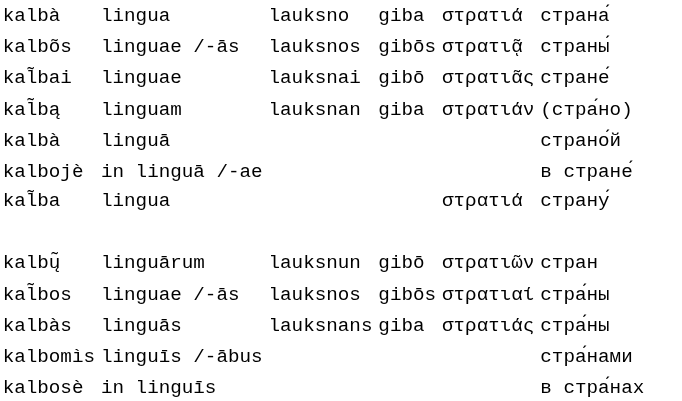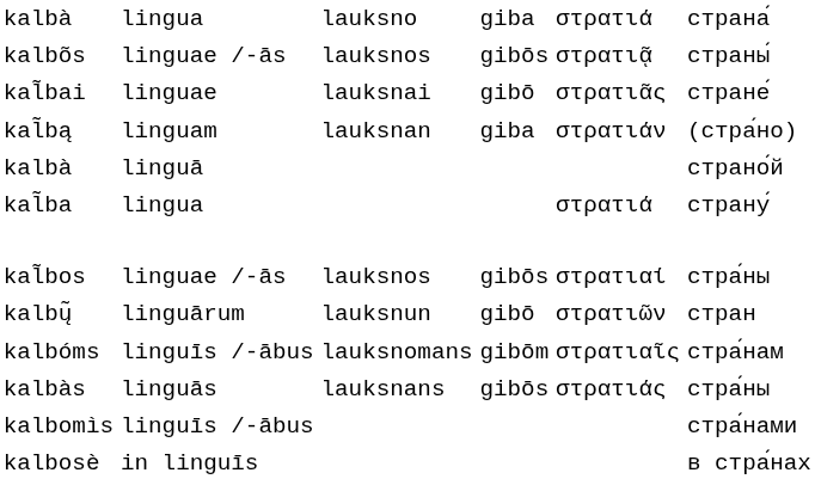 <table class="toccolours" style="line-height: 1.3em; float:none; padding: 10px 15px 10px 15px;">
 <tr>
 <td style="padding: 0px 0px 10px 0px;"></td>
 <td style="padding: 0px 0px 10px 0px;"></td>
 <td style="padding: 0px 0px 10px 0px;"></td>
 <td style="padding: 0px 0px 10px 0px;"></td>
 <td style="padding: 0px 0px 10px 0px;"></td>
 <td style="padding: 0px 0px 10px 0px;"></td>
 </tr>
 <tr>
 <td>kalbà</td>
 <td>lingua</td>
 <td>lauksno</td>
 <td>giba</td>
 <td>στρατιά</td>
 <td>страна́</td>
 </tr>
 <tr>
 <td>kalbõs</td>
 <td>linguae /-ās</td>
 <td>lauksnos</td>
 <td>gibōs</td>
 <td>στρατιᾷ</td>
 <td>страны́</td>
 </tr>
 <tr>
 <td>kal̃bai</td>
 <td>linguae</td>
 <td>lauksnai</td>
 <td>gibō</td>
 <td>στρατιᾶς</td>
 <td>стране́</td>
 </tr>
 <tr>
 <td>kal̃bą</td>
 <td>linguam</td>
 <td>lauksnan</td>
 <td>giba</td>
 <td>στρατιάν</td>
 <td>(стра́нo)</td>
 </tr>
 <tr>
 <td>kalbà</td>
 <td>linguā</td>
 <td></td>
 <td></td>
 <td></td>
 <td>страно́й</td>
 </tr>
 <tr>
-<td>kalbojè</td>
-<td>in linguā /-ae</td>
-<td></td>
-<td></td>
-<td></td>
-<td>в стране́</td>
-</tr>
-<tr>
 <td>kal̃ba</td>
 <td>lingua</td>
 <td></td>
 <td></td>
 <td>στρατιά</td>
 <td>страну́</td>
 </tr>
 <tr>
 <td> </td>
 </tr>
 <tr>
+<td>kal̃bos</td>
+<td>linguae /-ās</td>
+<td>lauksnos</td>
+<td>gibōs</td>
+<td>στρατιαί</td>
+<td>стра́ны</td>
+</tr>
+<tr>
 <td>kalbų̃</td>
 <td>linguārum</td>
 <td>lauksnun</td>
 <td>gibō</td>
 <td>στρατιῶν</td>
 <td>стран</td>
 </tr>
 <tr>
-<td>kal̃bos</td>
-<td>linguae /-ās</td>
-<td>lauksnos</td>
-<td>gibōs</td>
-<td>στρατιαί</td>
-<td>стра́ны</td>
+<td>kalbóms</td>
+<td>linguīs /-ābus</td>
+<td>lauksnomans</td>
+<td>gibōm</td>
+<td>στρατιαῖς</td>
+<td>стра́нам</td>
 </tr>
 <tr>
 <td>kalbàs</td>
 <td>linguās</td>
 <td>lauksnans</td>
-<td>giba</td>
+<td>gibōs</td>
 <td>στρατιάς</td>
 <td>стра́ны</td>
 </tr>
 <tr>
 <td>kalbomìs</td>
 <td>linguīs /-ābus</td>
 <td></td>
 <td></td>
 <td></td>
 <td>стра́нами</td>
 </tr>
 <tr>
 <td>kalbosè</td>
 <td>in linguīs</td>
 <td></td>
 <td></td>
 <td></td>
 <td>в стра́нах</td>
 </tr>
 </table>
